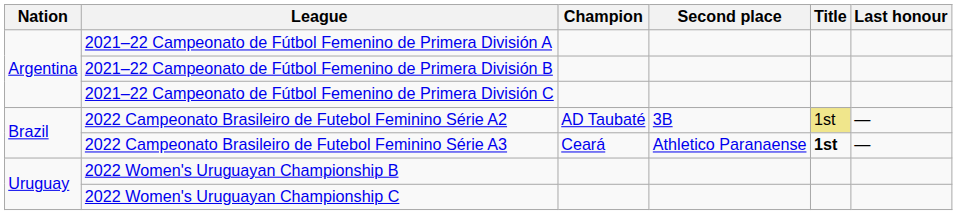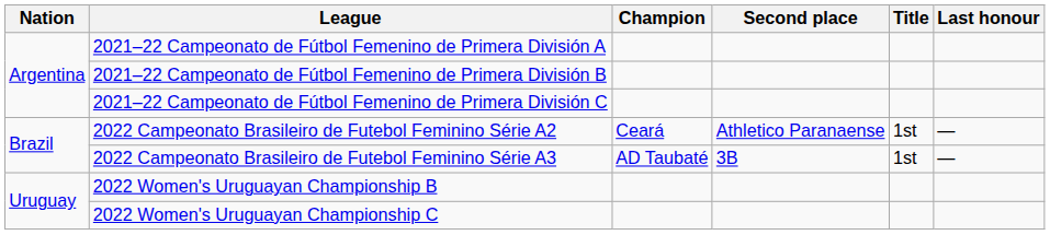 <table class="wikitable sortable">
 <tr>
 <th>Nation</th>
 <th>League</th>
 <th>Champion</th>
 <th>Second place</th>
 <th data-sort-type="number">Title</th>
 <th>Last honour</th>
 </tr>
 <tr>
 <td rowspan=3> <a href='#'>Argentina</a></td>
 <td><a href='#'>2021–22 Campeonato de Fútbol Femenino de Primera División A</a></td>
 <td></td>
 <td></td>
 <td></td>
 <td></td>
 </tr>
 <tr>
 <td><a href='#'>2021–22 Campeonato de Fútbol Femenino de Primera División B</a></td>
 <td></td>
 <td></td>
 <td></td>
 <td></td>
 </tr>
 <tr>
 <td><a href='#'>2021–22 Campeonato de Fútbol Femenino de Primera División C</a></td>
 <td></td>
 <td></td>
 <td></td>
 <td></td>
 </tr>
 <tr>
 <td rowspan="2"> <a href='#'>Brazil</a></td>
 <td><a href='#'>2022 Campeonato Brasileiro de Futebol Feminino Série A2</a></td>
-<td><a href='#'>AD Taubaté</a></td>
-<td><a href='#'>3B</a></td>
-<td style="background: khaki;">1st</td>
+<td><a href='#'>Ceará</a></td>
+<td><a href='#'>Athletico Paranaense</a></td>
+<td>1st</td>
 <td>—</td>
 </tr>
 <tr>
 <td><a href='#'>2022 Campeonato Brasileiro de Futebol Feminino Série A3</a></td>
-<td><a href='#'>Ceará</a></td>
-<td><a href='#'>Athletico Paranaense</a></td>
-<td><strong>1st</strong></td>
+<td><a href='#'>AD Taubaté</a></td>
+<td><a href='#'>3B</a></td>
+<td>1st</td>
 <td>—</td>
 </tr>
 <tr>
 <td rowspan=2> <a href='#'>Uruguay</a></td>
 <td><a href='#'>2022 Women's Uruguayan Championship B</a></td>
 <td></td>
 <td></td>
 <td></td>
 <td></td>
 </tr>
 <tr>
 <td><a href='#'>2022 Women's Uruguayan Championship C</a></td>
 <td></td>
 <td></td>
 <td></td>
 <td></td>
 </tr>
 </table>
